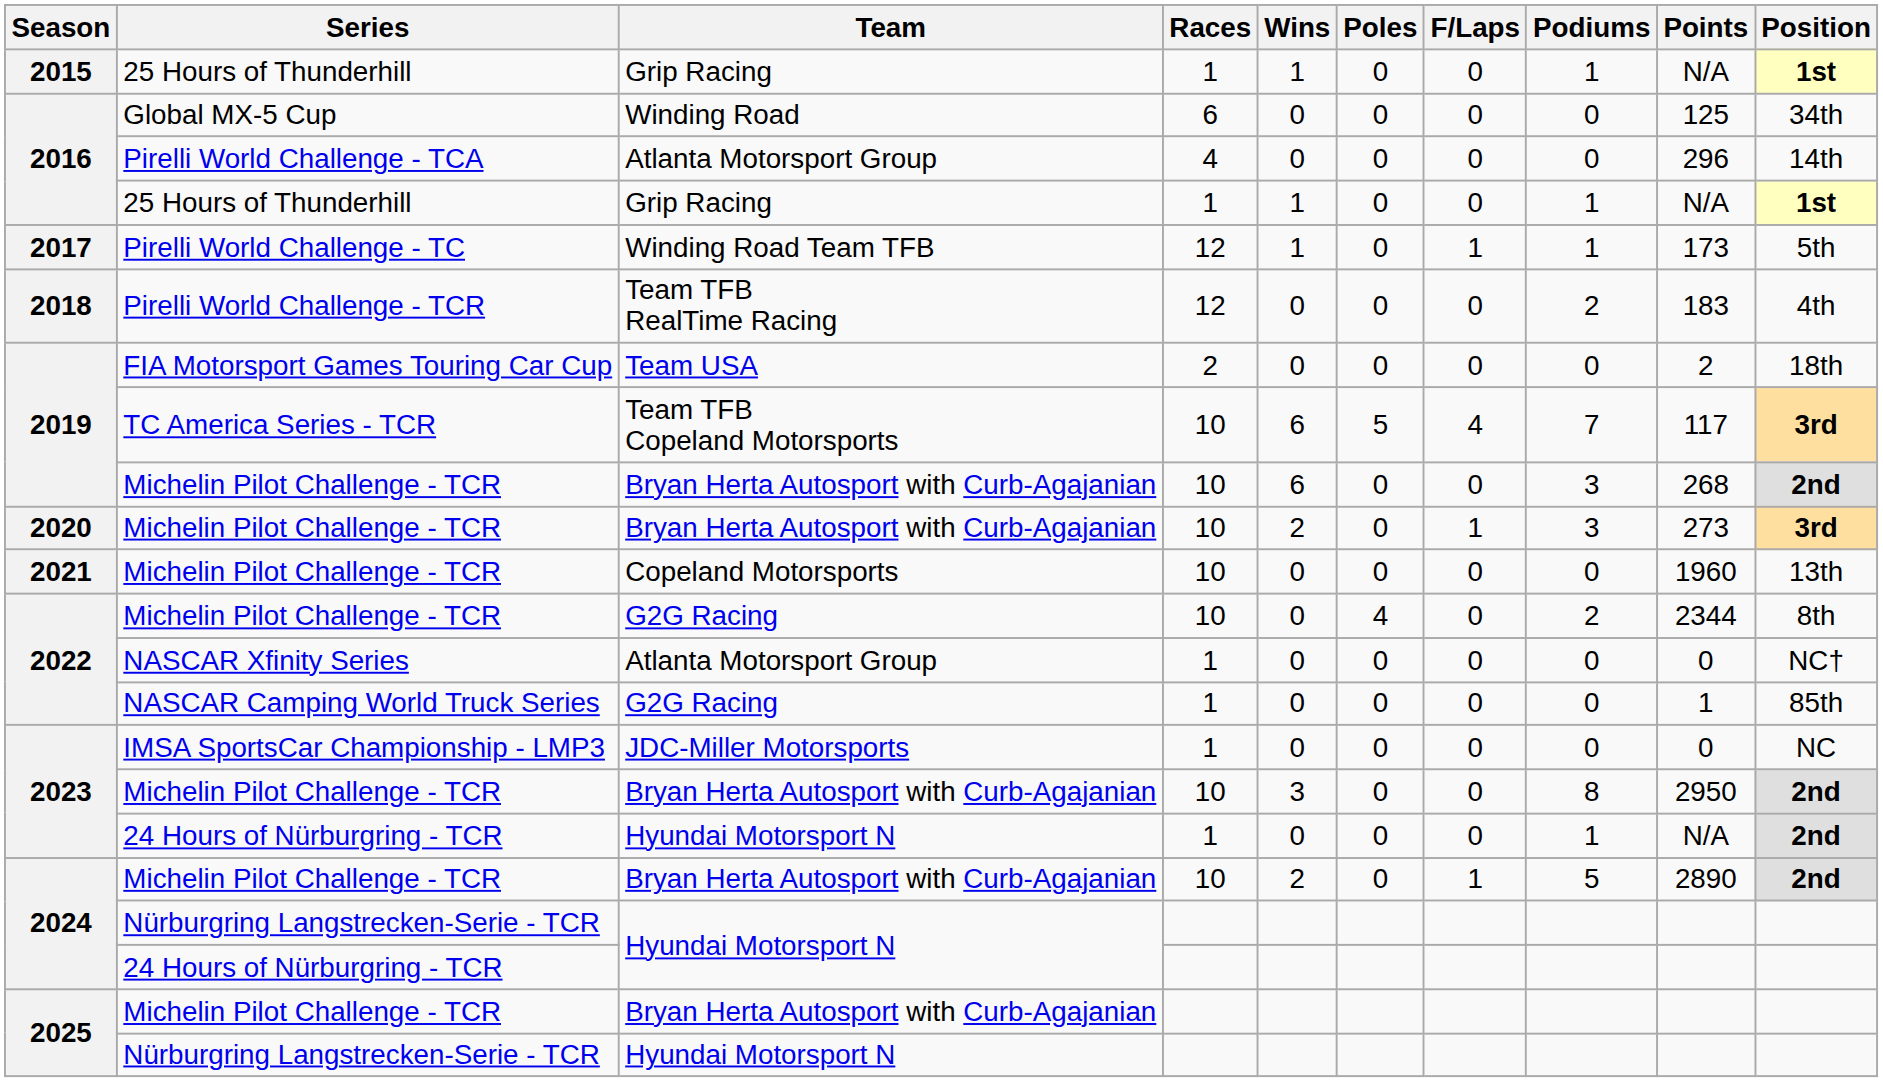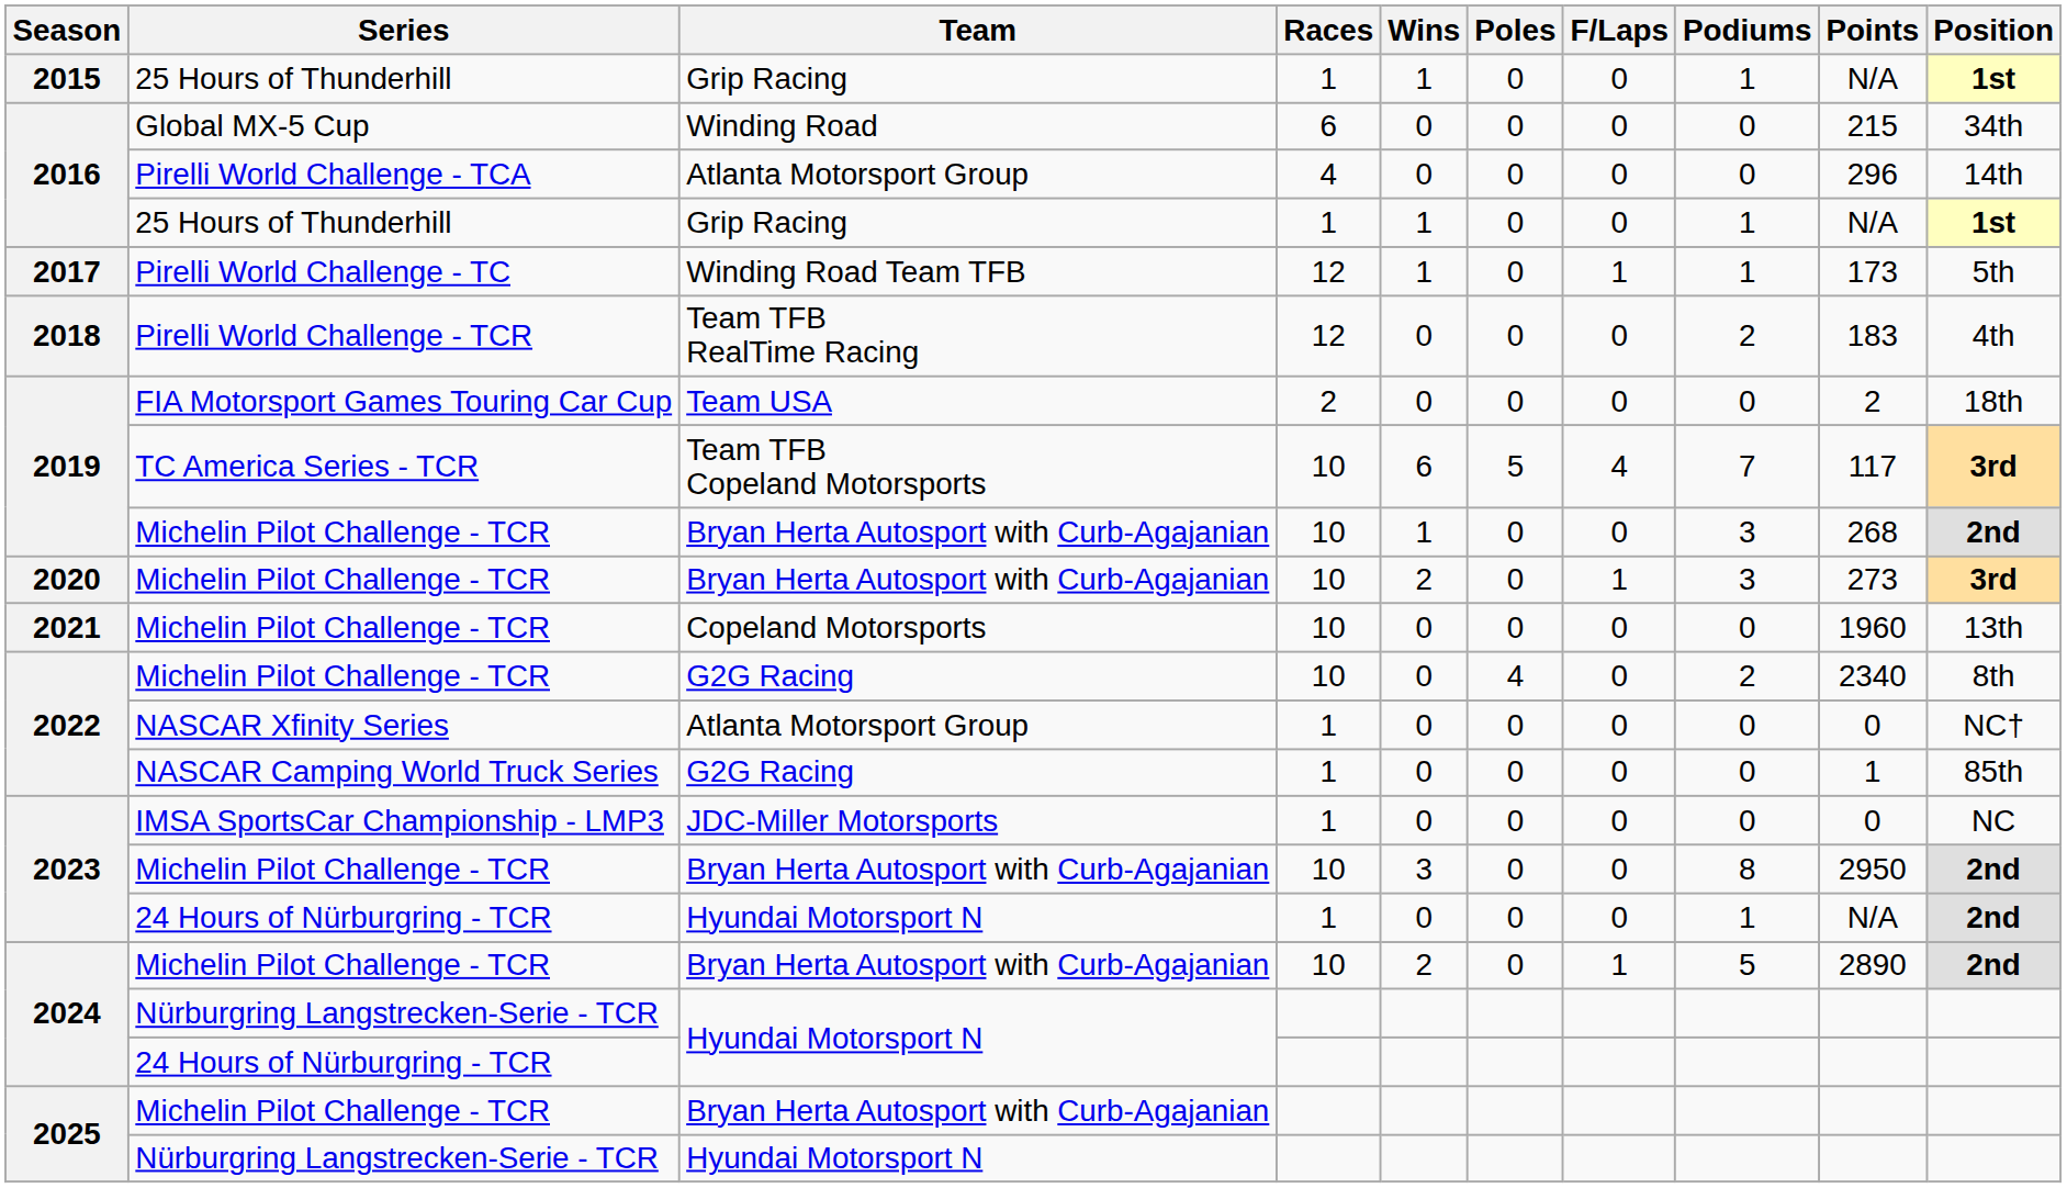 <table class="wikitable" style="font-size: 90%; text-align:center">
 <tr>
 <th>Season</th>
 <th>Series</th>
 <th>Team</th>
 <th>Races</th>
 <th>Wins</th>
 <th>Poles</th>
 <th>F/Laps</th>
 <th>Podiums</th>
 <th>Points</th>
 <th>Position</th>
 </tr>
 <tr>
 <th>2015</th>
 <td align=left>25 Hours of Thunderhill</td>
 <td align=left>Grip Racing</td>
 <td>1</td>
 <td>1</td>
 <td>0</td>
 <td>0</td>
 <td>1</td>
 <td>N/A</td>
 <td style="background:#FFFFBF;"><strong>1st</strong></td>
 </tr>
 <tr>
 <th rowspan=3>2016</th>
 <td align=left>Global MX-5 Cup</td>
 <td align=left>Winding Road</td>
 <td>6</td>
 <td>0</td>
 <td>0</td>
 <td>0</td>
 <td>0</td>
-<td>125</td>
+<td>215</td>
 <td>34th</td>
 </tr>
 <tr>
 <td align=left><a href='#'>Pirelli World Challenge - TCA</a></td>
 <td align=left>Atlanta Motorsport Group</td>
 <td>4</td>
 <td>0</td>
 <td>0</td>
 <td>0</td>
 <td>0</td>
 <td>296</td>
 <td>14th</td>
 </tr>
 <tr>
 <td align=left>25 Hours of Thunderhill</td>
 <td align=left>Grip Racing</td>
 <td>1</td>
 <td>1</td>
 <td>0</td>
 <td>0</td>
 <td>1</td>
 <td>N/A</td>
 <td style="background:#FFFFBF;"><strong>1st</strong></td>
 </tr>
 <tr>
 <th>2017</th>
 <td align=left><a href='#'>Pirelli World Challenge - TC</a></td>
 <td align=left>Winding Road Team TFB</td>
 <td>12</td>
 <td>1</td>
 <td>0</td>
 <td>1</td>
 <td>1</td>
 <td>173</td>
 <td>5th</td>
 </tr>
 <tr>
 <th>2018</th>
 <td align=left><a href='#'>Pirelli World Challenge - TCR</a></td>
 <td align=left>Team TFB<br>RealTime Racing</td>
 <td>12</td>
 <td>0</td>
 <td>0</td>
 <td>0</td>
 <td>2</td>
 <td>183</td>
 <td>4th</td>
 </tr>
 <tr>
 <th rowspan="3">2019</th>
 <td align=left><a href='#'>FIA Motorsport Games Touring Car Cup</a></td>
 <td align=left><a href='#'>Team USA</a></td>
 <td>2</td>
 <td>0</td>
 <td>0</td>
 <td>0</td>
 <td>0</td>
 <td>2</td>
 <td>18th</td>
 </tr>
 <tr>
 <td align="left"><a href='#'>TC America Series - TCR</a></td>
 <td align="left">Team TFB<br>Copeland Motorsports</td>
 <td>10</td>
 <td>6</td>
 <td>5</td>
 <td>4</td>
 <td>7</td>
 <td>117</td>
 <td style="background:#FFDF9F;"><strong>3rd</strong></td>
 </tr>
 <tr>
 <td align="left"><a href='#'>Michelin Pilot Challenge - TCR</a></td>
 <td align="left"><a href='#'>Bryan Herta Autosport</a> with <a href='#'>Curb-Agajanian</a></td>
 <td>10</td>
-<td>6</td>
+<td>1</td>
 <td>0</td>
 <td>0</td>
 <td>3</td>
 <td>268</td>
 <td style="background:#DFDFDF;"><strong>2nd</strong></td>
 </tr>
 <tr>
 <th>2020</th>
 <td align="left"><a href='#'>Michelin Pilot Challenge - TCR</a></td>
 <td><a href='#'>Bryan Herta Autosport</a> with <a href='#'>Curb-Agajanian</a></td>
 <td>10</td>
 <td>2</td>
 <td>0</td>
 <td>1</td>
 <td>3</td>
 <td>273</td>
 <td style="background:#FFDF9F;"><strong>3rd</strong></td>
 </tr>
 <tr>
 <th>2021</th>
 <td align=left><a href='#'>Michelin Pilot Challenge - TCR</a></td>
 <td align=left>Copeland Motorsports</td>
 <td>10</td>
 <td>0</td>
 <td>0</td>
 <td>0</td>
 <td>0</td>
 <td>1960</td>
 <td>13th</td>
 </tr>
 <tr>
 <th rowspan="3">2022</th>
 <td align=left><a href='#'>Michelin Pilot Challenge - TCR</a></td>
 <td align=left><a href='#'>G2G Racing</a></td>
 <td>10</td>
 <td>0</td>
 <td>4</td>
 <td>0</td>
 <td>2</td>
-<td>2344</td>
+<td>2340</td>
 <td>8th</td>
 </tr>
 <tr>
 <td align=left><a href='#'>NASCAR Xfinity Series</a></td>
 <td align=left>Atlanta Motorsport Group</td>
 <td>1</td>
 <td>0</td>
 <td>0</td>
 <td>0</td>
 <td>0</td>
 <td>0</td>
 <td>NC†</td>
 </tr>
 <tr>
 <td align=left><a href='#'>NASCAR Camping World Truck Series</a></td>
 <td align=left><a href='#'>G2G Racing</a></td>
 <td>1</td>
 <td>0</td>
 <td>0</td>
 <td>0</td>
 <td>0</td>
 <td>1</td>
 <td>85th</td>
 </tr>
 <tr>
 <th rowspan="3">2023</th>
 <td align=left><a href='#'>IMSA SportsCar Championship - LMP3</a></td>
 <td align=left><a href='#'>JDC-Miller Motorsports</a></td>
 <td>1</td>
 <td>0</td>
 <td>0</td>
 <td>0</td>
 <td>0</td>
 <td>0</td>
 <td>NC</td>
 </tr>
 <tr>
 <td align=left><a href='#'>Michelin Pilot Challenge - TCR</a></td>
 <td align=left><a href='#'>Bryan Herta Autosport</a> with <a href='#'>Curb-Agajanian</a></td>
 <td>10</td>
 <td>3</td>
 <td>0</td>
 <td>0</td>
 <td>8</td>
 <td>2950</td>
 <td style="background:#DFDFDF;"><strong>2nd</strong></td>
 </tr>
 <tr>
 <td align=left><a href='#'>24 Hours of Nürburgring - TCR</a></td>
 <td align=left><a href='#'>Hyundai Motorsport N</a></td>
 <td>1</td>
 <td>0</td>
 <td>0</td>
 <td>0</td>
 <td>1</td>
 <td>N/A</td>
 <td style="background:#DFDFDF;"><strong>2nd</strong></td>
 </tr>
 <tr>
 <th rowspan="3">2024</th>
 <td align=left><a href='#'>Michelin Pilot Challenge - TCR</a></td>
 <td align=left><a href='#'>Bryan Herta Autosport</a> with <a href='#'>Curb-Agajanian</a></td>
 <td>10</td>
 <td>2</td>
 <td>0</td>
 <td>1</td>
 <td>5</td>
 <td>2890</td>
 <td style="background:#DFDFDF;"><strong>2nd</strong></td>
 </tr>
 <tr>
 <td align=left><a href='#'>Nürburgring Langstrecken-Serie - TCR</a></td>
 <td rowspan="2" align="left"><a href='#'>Hyundai Motorsport N</a></td>
 <td></td>
 <td></td>
 <td></td>
 <td></td>
 <td></td>
 <td></td>
 <td></td>
 </tr>
 <tr>
 <td align=left><a href='#'>24 Hours of Nürburgring - TCR</a></td>
 <td></td>
 <td></td>
 <td></td>
 <td></td>
 <td></td>
 <td></td>
 <td></td>
 </tr>
 <tr>
 <th rowspan="2">2025</th>
 <td align=left><a href='#'>Michelin Pilot Challenge - TCR</a></td>
 <td align=left><a href='#'>Bryan Herta Autosport</a> with <a href='#'>Curb-Agajanian</a></td>
 <td></td>
 <td></td>
 <td></td>
 <td></td>
 <td></td>
 <td></td>
 <td></td>
 </tr>
 <tr>
 <td align="left"><a href='#'>Nürburgring Langstrecken-Serie - TCR</a></td>
 <td align="left"><a href='#'>Hyundai Motorsport N</a></td>
 <td></td>
 <td></td>
 <td></td>
 <td></td>
 <td></td>
 <td></td>
 <td></td>
 </tr>
 </table>
